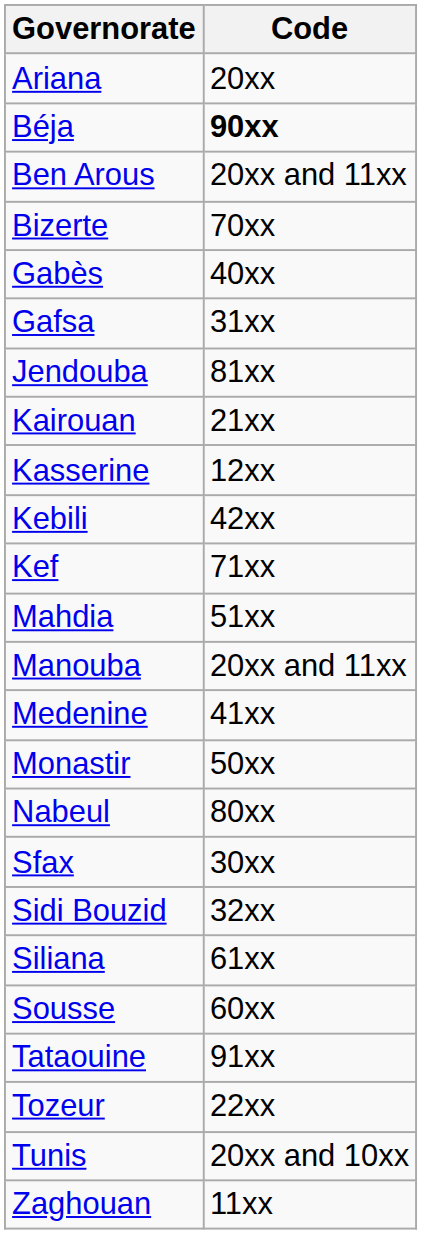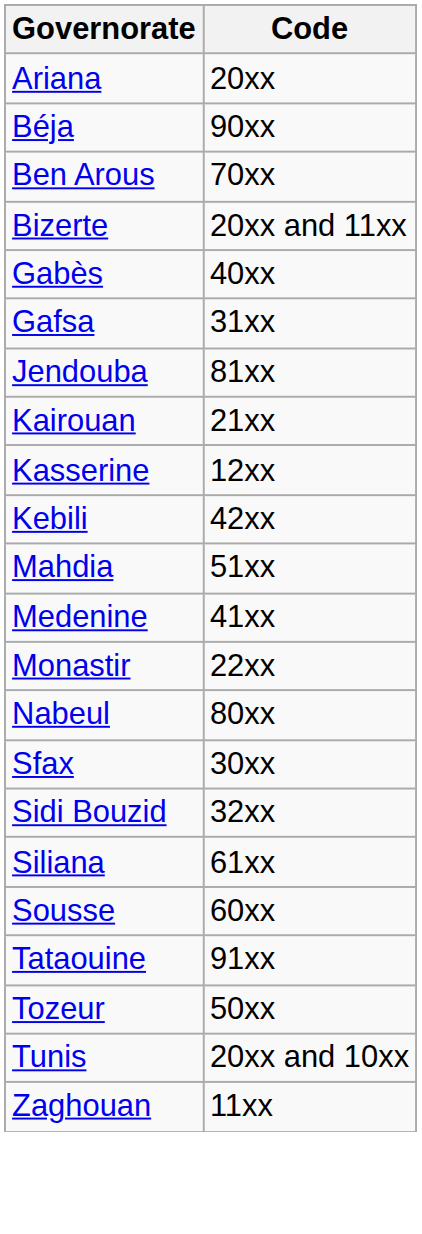 <table class="wikitable sortable">
 <tr>
 <th>Governorate</th>
 <th>Code</th>
 </tr>
 <tr>
 <td><a href='#'>Ariana</a></td>
 <td>20xx</td>
 </tr>
 <tr>
 <td><a href='#'>Béja</a></td>
-<td><strong>90xx</strong></td>
+<td>90xx</td>
 </tr>
 <tr>
 <td><a href='#'>Ben Arous</a></td>
-<td>20xx and 11xx</td>
+<td>70xx</td>
 </tr>
 <tr>
 <td><a href='#'>Bizerte</a></td>
-<td>70xx</td>
+<td>20xx and 11xx</td>
 </tr>
 <tr>
 <td><a href='#'>Gabès</a></td>
 <td>40xx</td>
 </tr>
 <tr>
 <td><a href='#'>Gafsa</a></td>
 <td>31xx</td>
 </tr>
 <tr>
 <td><a href='#'>Jendouba</a></td>
 <td>81xx</td>
 </tr>
 <tr>
 <td><a href='#'>Kairouan</a></td>
 <td>21xx</td>
 </tr>
 <tr>
 <td><a href='#'>Kasserine</a></td>
 <td>12xx</td>
 </tr>
 <tr>
 <td><a href='#'>Kebili</a></td>
 <td>42xx</td>
 </tr>
 <tr>
-<td><a href='#'>Kef</a></td>
-<td>71xx</td>
-</tr>
-<tr>
 <td><a href='#'>Mahdia</a></td>
 <td>51xx</td>
-</tr>
-<tr>
-<td><a href='#'>Manouba</a></td>
-<td>20xx and 11xx</td>
 </tr>
 <tr>
 <td><a href='#'>Medenine</a></td>
 <td>41xx</td>
 </tr>
 <tr>
 <td><a href='#'>Monastir</a></td>
-<td>50xx</td>
+<td>22xx</td>
 </tr>
 <tr>
 <td><a href='#'>Nabeul</a></td>
 <td>80xx</td>
 </tr>
 <tr>
 <td><a href='#'>Sfax</a></td>
 <td>30xx</td>
 </tr>
 <tr>
 <td><a href='#'>Sidi Bouzid</a></td>
 <td>32xx</td>
 </tr>
 <tr>
 <td><a href='#'>Siliana</a></td>
 <td>61xx</td>
 </tr>
 <tr>
 <td><a href='#'>Sousse</a></td>
 <td>60xx</td>
 </tr>
 <tr>
 <td><a href='#'>Tataouine</a></td>
 <td>91xx</td>
 </tr>
 <tr>
 <td><a href='#'>Tozeur</a></td>
-<td>22xx</td>
+<td>50xx</td>
 </tr>
 <tr>
 <td><a href='#'>Tunis</a></td>
 <td>20xx and 10xx</td>
 </tr>
 <tr>
 <td><a href='#'>Zaghouan</a></td>
 <td>11xx</td>
 </tr>
 </table>
